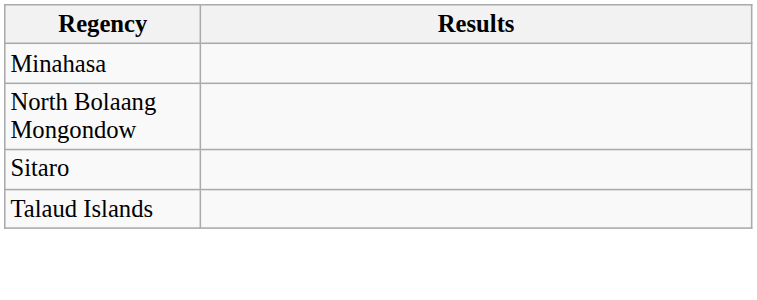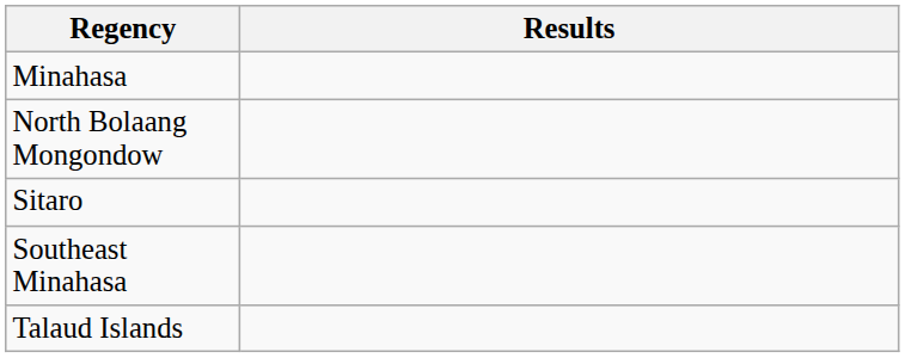 <table class="wikitable sortable" style="text-align: center;">
 <tr style="text-align: center;">
 <th style="width: 120px;">Regency</th>
 <th style="width: 350px;">Results</th>
 </tr>
 <tr>
 <td style="text-align: left;">Minahasa</td>
 <td></td>
 </tr>
 <tr>
 <td style="text-align: left;">North Bolaang Mongondow</td>
 <td></td>
 </tr>
 <tr>
 <td style="text-align: left;">Sitaro</td>
 <td></td>
 </tr>
 <tr>
+<td style="text-align: left;">Southeast Minahasa</td>
+<td></td>
+</tr>
+<tr>
 <td style="text-align: left;">Talaud Islands</td>
 <td></td>
 </tr>
 </table>
